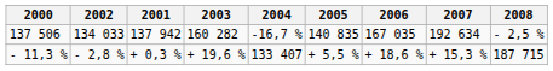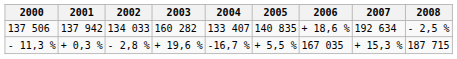 <table class="wikitable" style="margin:1em auto;">
 <tr>
 <th>2000</th>
+<th>2001</th>
 <th>2002</th>
-<th>2001</th>
 <th>2003</th>
 <th>2004</th>
 <th>2005</th>
 <th>2006</th>
 <th>2007</th>
 <th>2008</th>
 </tr>
 <tr>
 <td>137 506</td>
+<td>137 942</td>
 <td>134 033</td>
-<td>137 942</td>
 <td>160 282</td>
-<td>-16,7 %</td>
+<td>133 407</td>
 <td>140 835</td>
-<td>167 035</td>
+<td>+ 18,6 %</td>
 <td>192 634</td>
 <td>- 2,5 %</td>
 </tr>
 <tr>
 <td>- 11,3 %</td>
+<td>+ 0,3 %</td>
 <td>- 2,8 %</td>
-<td>+ 0,3 %</td>
 <td>+ 19,6 %</td>
-<td>133 407</td>
+<td>-16,7 %</td>
 <td>+ 5,5 %</td>
-<td>+ 18,6 %</td>
+<td>167 035</td>
 <td>+ 15,3 %</td>
 <td>187 715</td>
 </tr>
 </table>
